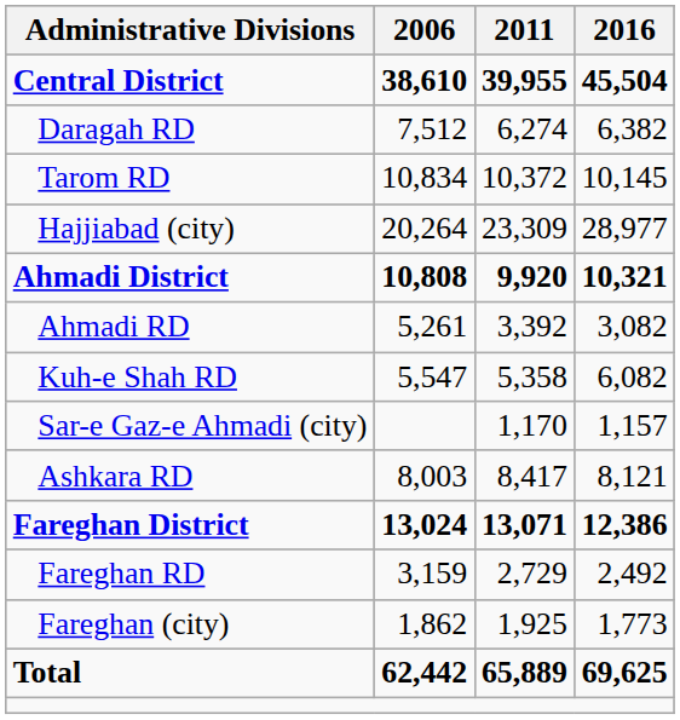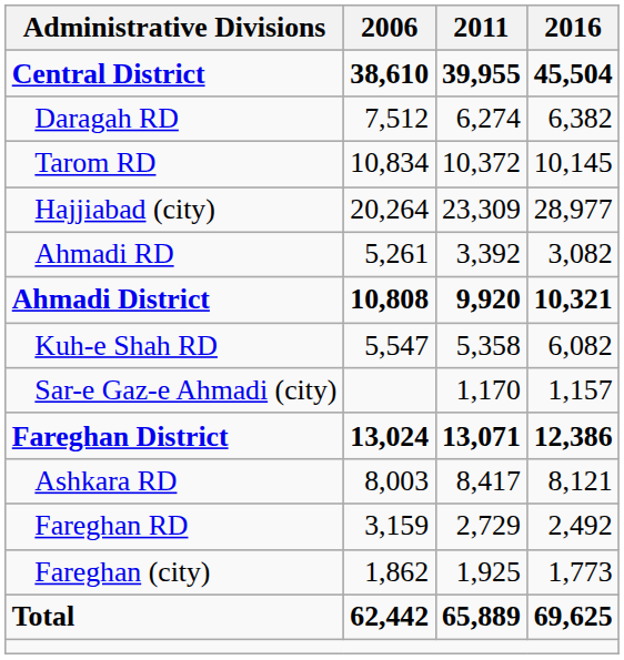 <table class="wikitable">
 <tr>
 <th>Administrative Divisions</th>
 <th>2006</th>
 <th>2011</th>
 <th>2016</th>
 </tr>
 <tr>
 <td><strong><a href='#'>Central District</a></strong></td>
 <td style="text-align: right;"><strong>38,610</strong></td>
 <td style="text-align: right;"><strong>39,955</strong></td>
 <td style="text-align: right;"><strong>45,504</strong></td>
 </tr>
 <tr>
 <td style="padding-left: 1em;"><a href='#'>Daragah RD</a></td>
 <td style="text-align: right;">7,512</td>
 <td style="text-align: right;">6,274</td>
 <td style="text-align: right;">6,382</td>
 </tr>
 <tr>
 <td style="padding-left: 1em;"><a href='#'>Tarom RD</a></td>
 <td style="text-align: right;">10,834</td>
 <td style="text-align: right;">10,372</td>
 <td style="text-align: right;">10,145</td>
 </tr>
 <tr>
 <td style="padding-left: 1em;"><a href='#'>Hajjiabad</a> (city)</td>
 <td style="text-align: right;">20,264</td>
 <td style="text-align: right;">23,309</td>
 <td style="text-align: right;">28,977</td>
 </tr>
 <tr>
+<td style="padding-left: 1em;"><a href='#'>Ahmadi RD</a></td>
+<td style="text-align: right;">5,261</td>
+<td style="text-align: right;">3,392</td>
+<td style="text-align: right;">3,082</td>
+</tr>
+<tr>
 <td><strong><a href='#'>Ahmadi District</a></strong></td>
 <td style="text-align: right;"><strong>10,808</strong></td>
 <td style="text-align: right;"><strong>9,920</strong></td>
 <td style="text-align: right;"><strong>10,321</strong></td>
-</tr>
-<tr>
-<td style="padding-left: 1em;"><a href='#'>Ahmadi RD</a></td>
-<td style="text-align: right;">5,261</td>
-<td style="text-align: right;">3,392</td>
-<td style="text-align: right;">3,082</td>
 </tr>
 <tr>
 <td style="padding-left: 1em;"><a href='#'>Kuh-e Shah RD</a></td>
 <td style="text-align: right;">5,547</td>
 <td style="text-align: right;">5,358</td>
 <td style="text-align: right;">6,082</td>
 </tr>
 <tr>
 <td style="padding-left: 1em;"><a href='#'>Sar-e Gaz-e Ahmadi</a> (city)</td>
 <td style="text-align: right;"></td>
 <td style="text-align: right;">1,170</td>
 <td style="text-align: right;">1,157</td>
 </tr>
 <tr>
+<td><strong><a href='#'>Fareghan District</a></strong></td>
+<td style="text-align: right;"><strong>13,024</strong></td>
+<td style="text-align: right;"><strong>13,071</strong></td>
+<td style="text-align: right;"><strong>12,386</strong></td>
+</tr>
+<tr>
 <td style="padding-left: 1em;"><a href='#'>Ashkara RD</a></td>
 <td style="text-align: right;">8,003</td>
 <td style="text-align: right;">8,417</td>
 <td style="text-align: right;">8,121</td>
-</tr>
-<tr>
-<td><strong><a href='#'>Fareghan District</a></strong></td>
-<td style="text-align: right;"><strong>13,024</strong></td>
-<td style="text-align: right;"><strong>13,071</strong></td>
-<td style="text-align: right;"><strong>12,386</strong></td>
 </tr>
 <tr>
 <td style="padding-left: 1em;"><a href='#'>Fareghan RD</a></td>
 <td style="text-align: right;">3,159</td>
 <td style="text-align: right;">2,729</td>
 <td style="text-align: right;">2,492</td>
 </tr>
 <tr>
 <td style="padding-left: 1em;"><a href='#'>Fareghan</a> (city)</td>
 <td style="text-align: right;">1,862</td>
 <td style="text-align: right;">1,925</td>
 <td style="text-align: right;">1,773</td>
 </tr>
 <tr>
 <td><strong>Total</strong></td>
 <td style="text-align: right;"><strong>62,442</strong></td>
 <td style="text-align: right;"><strong>65,889</strong></td>
 <td style="text-align: right;"><strong>69,625</strong></td>
 </tr>
 <tr>
 <td colspan=4></td>
 </tr>
 </table>
